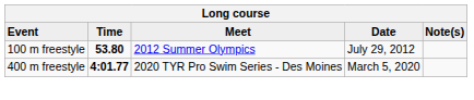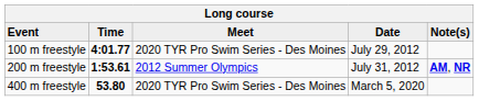 <table class="wikitable">
 <tr>
 <th colspan="5">Long course</th>
 </tr>
 <tr bgcolor="#eeeeee">
 <td><strong>Event</strong></td>
 <td align="center"><strong>Time</strong></td>
 <td align="center"><strong>Meet</strong></td>
 <td align="center"><strong>Date</strong></td>
 <td align="center"><strong>Note(s)</strong></td>
 </tr>
 <tr>
 <td>100 m freestyle</td>
-<td align="center"><strong>53.80</strong></td>
-<td><a href='#'>2012 Summer Olympics</a></td>
+<td align="center"><strong>4:01.77</strong></td>
+<td>2020 TYR Pro Swim Series - Des Moines</td>
 <td>July 29, 2012</td>
 <td></td>
 </tr>
 <tr>
+<td>200 m freestyle</td>
+<td align="center"><strong>1:53.61</strong></td>
+<td><a href='#'>2012 Summer Olympics</a></td>
+<td>July 31, 2012</td>
+<td><strong><a href='#'>AM</a></strong>, <strong><a href='#'>NR</a></strong></td>
+</tr>
+<tr>
 <td>400 m freestyle</td>
-<td align="center"><strong>4:01.77</strong></td>
+<td align="center"><strong>53.80</strong></td>
 <td>2020 TYR Pro Swim Series - Des Moines</td>
 <td>March 5, 2020</td>
 <td></td>
 </tr>
 </table>
